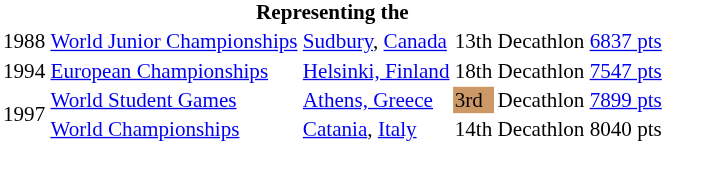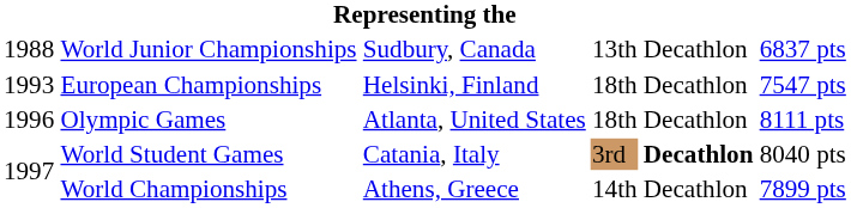 <table>
 <tr>
 <th colspan="6">Representing the </th>
 </tr>
 <tr>
 <td>1988</td>
 <td><a href='#'>World Junior Championships</a></td>
 <td><a href='#'>Sudbury</a>, <a href='#'>Canada</a></td>
 <td>13th</td>
 <td>Decathlon</td>
 <td><a href='#'>6837 pts</a></td>
 </tr>
 <tr>
-<td>1994</td>
+<td>1993</td>
 <td><a href='#'>European Championships</a></td>
 <td><a href='#'>Helsinki, Finland</a></td>
 <td>18th</td>
 <td>Decathlon</td>
 <td><a href='#'>7547 pts</a></td>
 </tr>
 <tr>
+<td>1996</td>
+<td><a href='#'>Olympic Games</a></td>
+<td><a href='#'>Atlanta</a>, <a href='#'>United States</a></td>
+<td>18th</td>
+<td>Decathlon</td>
+<td><a href='#'>8111 pts</a></td>
+</tr>
+<tr>
 <td rowspan=2>1997</td>
 <td><a href='#'>World Student Games</a></td>
+<td><a href='#'>Catania</a>, <a href='#'>Italy</a></td>
+<td bgcolor="cc9966">3rd</td>
+<td><strong>Decathlon</strong></td>
+<td>8040 pts</td>
+</tr>
+<tr>
+<td><a href='#'>World Championships</a></td>
 <td><a href='#'>Athens, Greece</a></td>
-<td bgcolor="cc9966">3rd</td>
+<td>14th</td>
 <td>Decathlon</td>
 <td><a href='#'>7899 pts</a></td>
 </tr>
-<tr>
-<td><a href='#'>World Championships</a></td>
-<td><a href='#'>Catania</a>, <a href='#'>Italy</a></td>
-<td>14th</td>
-<td>Decathlon</td>
-<td>8040 pts</td>
-</tr>
 </table>
